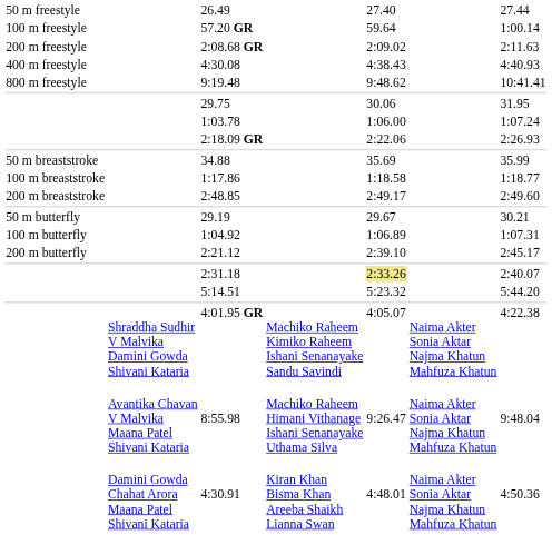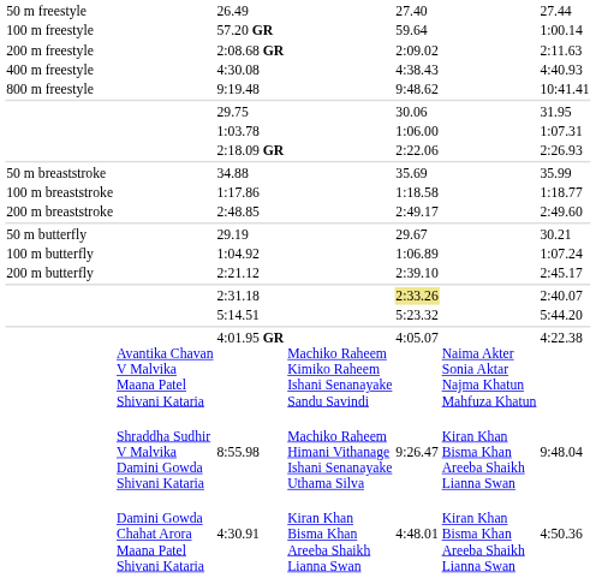 <table>
 <tr>
 <td>50 m freestyle</td>
 <td></td>
 <td>26.49</td>
 <td></td>
 <td>27.40</td>
 <td></td>
 <td>27.44</td>
 </tr>
 <tr>
 <td>100 m freestyle</td>
 <td></td>
 <td>57.20 <strong>GR</strong></td>
 <td></td>
 <td>59.64</td>
 <td></td>
 <td>1:00.14</td>
 </tr>
 <tr>
 <td>200 m freestyle</td>
 <td></td>
 <td>2:08.68 <strong>GR</strong></td>
 <td></td>
 <td>2:09.02</td>
 <td></td>
 <td>2:11.63</td>
 </tr>
 <tr>
 <td>400 m freestyle</td>
 <td></td>
 <td>4:30.08</td>
 <td></td>
 <td>4:38.43</td>
 <td></td>
 <td>4:40.93</td>
 </tr>
 <tr>
 <td>800 m freestyle</td>
 <td></td>
 <td>9:19.48</td>
 <td></td>
 <td>9:48.62</td>
 <td></td>
 <td>10:41.41</td>
 </tr>
 <tr bgcolor=#DDDDDD>
 <td colspan=7></td>
 </tr>
 <tr valign="top">
 <td></td>
 <td valign=top></td>
 <td>29.75</td>
 <td valign=top></td>
 <td>30.06</td>
 <td valign=top></td>
 <td>31.95</td>
 </tr>
 <tr>
 <td></td>
 <td valign=top></td>
 <td>1:03.78</td>
 <td valign=top></td>
 <td>1:06.00</td>
 <td valign=top></td>
-<td>1:07.24</td>
+<td>1:07.31</td>
 </tr>
 <tr>
 <td></td>
 <td valign=top></td>
 <td>2:18.09 <strong>GR</strong></td>
 <td valign=top></td>
 <td>2:22.06</td>
 <td valign=top></td>
 <td>2:26.93</td>
 </tr>
 <tr bgcolor=#DDDDDD>
 <td colspan=7></td>
 </tr>
 <tr valign="top">
 <td>50 m breaststroke</td>
 <td></td>
 <td>34.88</td>
 <td></td>
 <td>35.69</td>
 <td></td>
 <td>35.99</td>
 </tr>
 <tr>
 <td>100 m breaststroke</td>
 <td></td>
 <td>1:17.86</td>
 <td></td>
 <td>1:18.58</td>
 <td></td>
 <td>1:18.77</td>
 </tr>
 <tr>
 <td>200 m breaststroke</td>
 <td></td>
 <td>2:48.85</td>
 <td></td>
 <td>2:49.17</td>
 <td></td>
 <td>2:49.60</td>
 </tr>
 <tr bgcolor=#DDDDDD>
 <td colspan=7></td>
 </tr>
 <tr valign="top">
 <td>50 m butterfly</td>
 <td></td>
 <td>29.19</td>
 <td></td>
 <td>29.67</td>
 <td></td>
 <td>30.21</td>
 </tr>
 <tr>
 <td>100 m butterfly</td>
 <td></td>
 <td>1:04.92</td>
 <td></td>
 <td>1:06.89</td>
 <td></td>
-<td>1:07.31</td>
+<td>1:07.24</td>
 </tr>
 <tr>
 <td>200 m butterfly</td>
 <td></td>
 <td>2:21.12</td>
 <td></td>
 <td>2:39.10</td>
 <td></td>
 <td>2:45.17</td>
 </tr>
 <tr bgcolor=#DDDDDD>
 <td colspan=7></td>
 </tr>
 <tr valign="top">
 <td></td>
 <td></td>
 <td>2:31.18</td>
 <td></td>
 <td style="background: khaki;">2:33.26</td>
 <td></td>
 <td>2:40.07</td>
 </tr>
 <tr>
 <td></td>
 <td></td>
 <td>5:14.51</td>
 <td></td>
 <td>5:23.32</td>
 <td></td>
 <td>5:44.20</td>
 </tr>
 <tr bgcolor=#DDDDDD>
 <td colspan=7></td>
 </tr>
 <tr valign="top">
 <td></td>
-<td valign=top><br><a href='#'>Shraddha Sudhir</a><br> <a href='#'>V Malvika</a><br><a href='#'>Damini Gowda</a><br><a href='#'>Shivani Kataria</a></td>
+<td valign=top><br><a href='#'>Avantika Chavan</a><br> <a href='#'>V Malvika</a><br><a href='#'>Maana Patel</a><br><a href='#'>Shivani Kataria</a></td>
 <td>4:01.95 <strong>GR</strong></td>
 <td valign=top><br><a href='#'>Machiko Raheem</a><br><a href='#'>Kimiko Raheem</a><br><a href='#'>Ishani Senanayake</a> <br><a href='#'>Sandu Savindi</a></td>
 <td>4:05.07</td>
 <td valign=top><br><a href='#'>Naima Akter</a><br><a href='#'>Sonia Aktar</a><br><a href='#'>Najma Khatun</a><br><a href='#'>Mahfuza Khatun</a></td>
 <td>4:22.38</td>
 </tr>
 <tr>
 <td></td>
-<td valign=top><br><a href='#'>Avantika Chavan</a><br> <a href='#'>V Malvika</a><br><a href='#'>Maana Patel</a><br><a href='#'>Shivani Kataria</a></td>
+<td valign=top><br><a href='#'>Shraddha Sudhir</a><br> <a href='#'>V Malvika</a><br><a href='#'>Damini Gowda</a><br><a href='#'>Shivani Kataria</a></td>
 <td>8:55.98</td>
 <td valign=top><br><a href='#'>Machiko Raheem</a><br><a href='#'>Himani Vithanage</a><br><a href='#'>Ishani Senanayake</a> <br><a href='#'>Uthama Silva</a></td>
 <td>9:26.47</td>
-<td valign=top><br><a href='#'>Naima Akter</a><br><a href='#'>Sonia Aktar</a><br><a href='#'>Najma Khatun</a><br><a href='#'>Mahfuza Khatun</a></td>
+<td valign=top><br><a href='#'>Kiran Khan</a><br><a href='#'>Bisma Khan</a><br><a href='#'>Areeba Shaikh</a><br><a href='#'>Lianna Swan</a></td>
 <td>9:48.04</td>
 </tr>
 <tr>
 <td></td>
 <td valign=top><br><a href='#'>Damini Gowda</a><br> <a href='#'>Chahat Arora</a><br><a href='#'>Maana Patel</a><br><a href='#'>Shivani Kataria</a></td>
 <td>4:30.91</td>
 <td valign=top><br><a href='#'>Kiran Khan</a><br><a href='#'>Bisma Khan</a><br><a href='#'>Areeba Shaikh</a><br><a href='#'>Lianna Swan</a></td>
 <td>4:48.01</td>
-<td valign=top><br><a href='#'>Naima Akter</a><br><a href='#'>Sonia Aktar</a><br><a href='#'>Najma Khatun</a><br><a href='#'>Mahfuza Khatun</a></td>
+<td valign=top><br><a href='#'>Kiran Khan</a><br><a href='#'>Bisma Khan</a><br><a href='#'>Areeba Shaikh</a><br><a href='#'>Lianna Swan</a></td>
 <td>4:50.36</td>
 </tr>
 </table>
